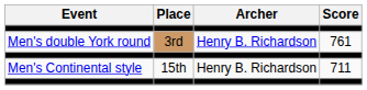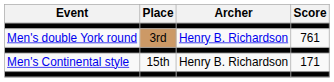 <table class=wikitable>
 <tr>
 <th>Event</th>
 <th>Place</th>
 <th>Archer</th>
 <th>Score</th>
 </tr>
 <tr bgcolor=black>
 <td></td>
 <td></td>
 <td></td>
 <td></td>
 </tr>
 <tr>
 <td><a href='#'>Men's double York round</a></td>
 <td bgcolor=cc9966 align=center>3rd</td>
 <td><a href='#'>Henry B. Richardson</a></td>
 <td align=center>761</td>
 </tr>
 <tr bgcolor=black>
 <td></td>
 <td></td>
 <td></td>
 <td></td>
 </tr>
 <tr>
 <td><a href='#'>Men's Continental style</a></td>
 <td align=center>15th</td>
 <td>Henry B. Richardson</td>
-<td align=center>711</td>
+<td align=center>171</td>
 </tr>
 <tr bgcolor=black>
 <td></td>
 <td></td>
 <td></td>
 <td></td>
 </tr>
 </table>
